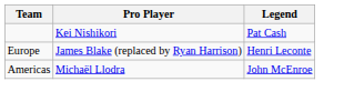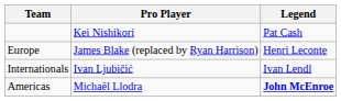 <table class="wikitable" style="font-size:90%">
 <tr>
 <th>Team</th>
 <th>Pro Player</th>
 <th>Legend</th>
 </tr>
 <tr>
 <td></td>
 <td><a href='#'>Kei Nishikori</a></td>
 <td><a href='#'>Pat Cash</a></td>
 </tr>
 <tr>
 <td> Europe</td>
 <td><a href='#'>James Blake</a> (replaced by <a href='#'>Ryan Harrison</a>)</td>
 <td><a href='#'>Henri Leconte</a></td>
 </tr>
 <tr>
+<td> Internationals</td>
+<td><a href='#'>Ivan Ljubičić</a></td>
+<td><a href='#'>Ivan Lendl</a></td>
+</tr>
+<tr>
 <td> Americas</td>
 <td><a href='#'>Michaël Llodra</a></td>
-<td><a href='#'>John McEnroe</a></td>
+<td><strong><a href='#'>John McEnroe</a></strong></td>
 </tr>
 </table>
